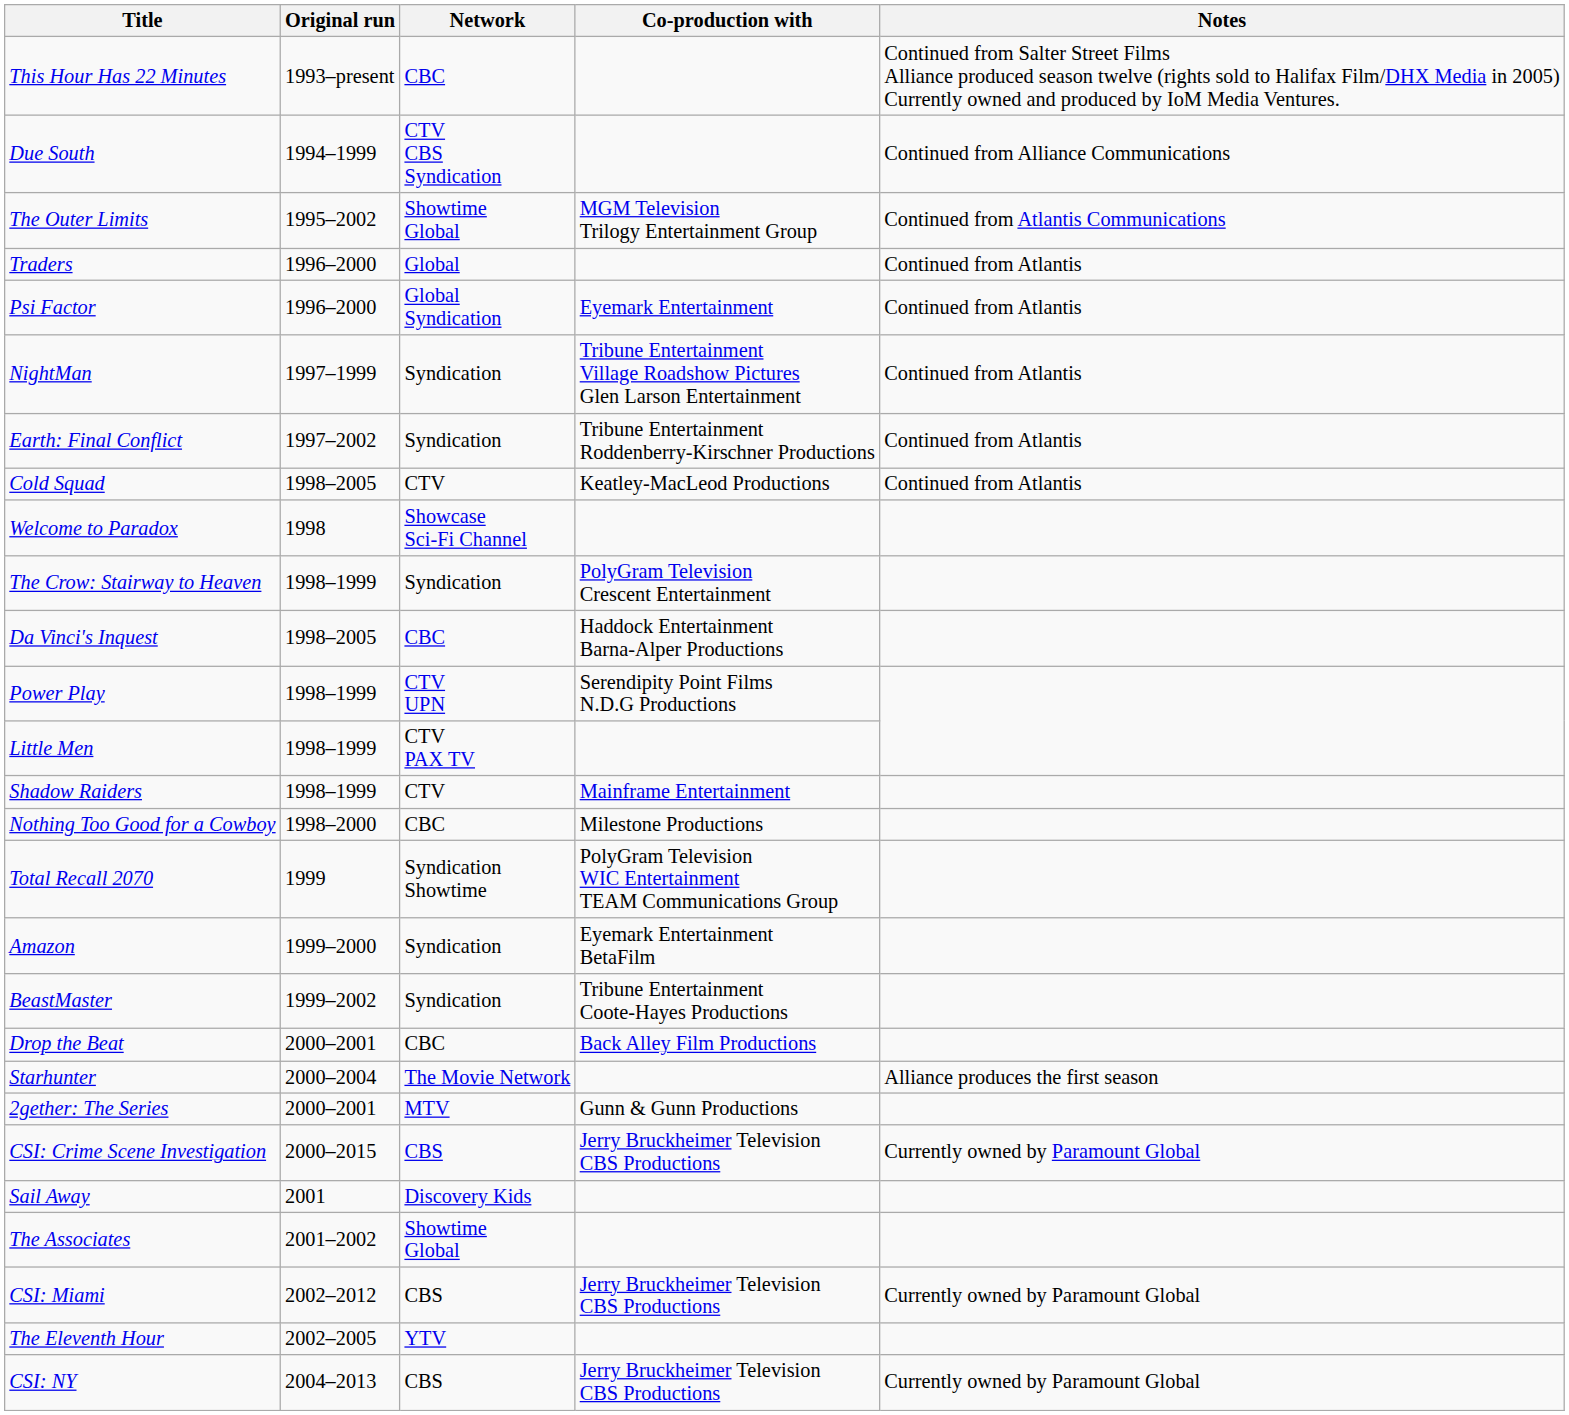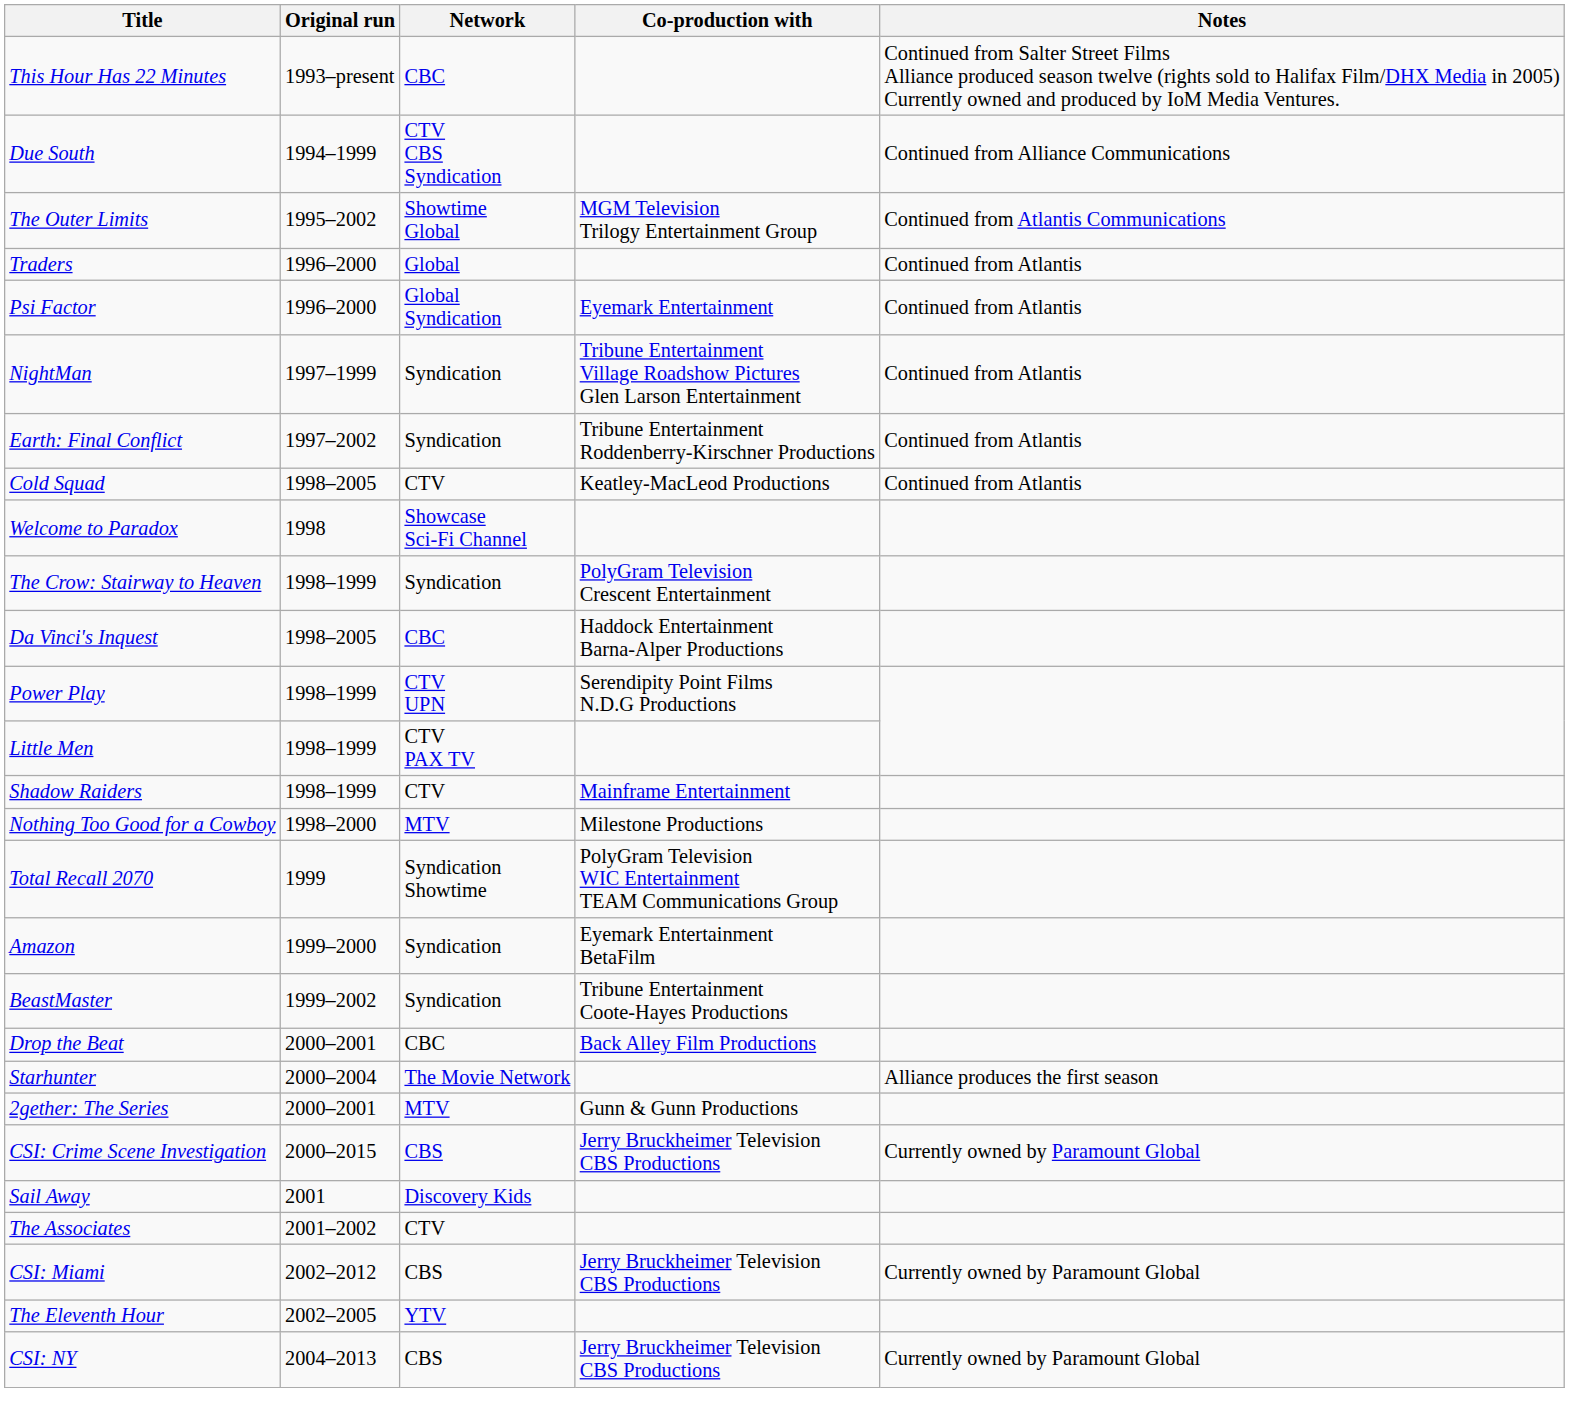 <table class="wikitable sortable">
 <tr>
 <th>Title</th>
 <th>Original run</th>
 <th>Network</th>
 <th>Co-production with</th>
 <th>Notes</th>
 </tr>
 <tr>
 <td><em><a href='#'>This Hour Has 22 Minutes</a></em></td>
 <td>1993–present</td>
 <td><a href='#'>CBC</a></td>
 <td></td>
 <td>Continued from Salter Street Films<br>Alliance produced season twelve (rights sold to Halifax Film/<a href='#'>DHX Media</a> in 2005)<br>Currently owned and produced by IoM Media Ventures.</td>
 </tr>
 <tr>
 <td><em><a href='#'>Due South</a></em></td>
 <td>1994–1999</td>
 <td><a href='#'>CTV</a><br><a href='#'>CBS</a><br><a href='#'>Syndication</a></td>
 <td></td>
 <td>Continued from Alliance Communications</td>
 </tr>
 <tr>
 <td><em><a href='#'>The Outer Limits</a></em></td>
 <td>1995–2002</td>
 <td><a href='#'>Showtime</a><br><a href='#'>Global</a></td>
 <td><a href='#'>MGM Television</a><br>Trilogy Entertainment Group</td>
 <td>Continued from <a href='#'>Atlantis Communications</a></td>
 </tr>
 <tr>
 <td><em><a href='#'>Traders</a></em></td>
 <td>1996–2000</td>
 <td><a href='#'>Global</a></td>
 <td></td>
 <td>Continued from Atlantis</td>
 </tr>
 <tr>
 <td><em><a href='#'>Psi Factor</a></em></td>
 <td>1996–2000</td>
 <td><a href='#'>Global</a><br><a href='#'>Syndication</a></td>
 <td><a href='#'>Eyemark Entertainment</a></td>
 <td>Continued from Atlantis</td>
 </tr>
 <tr>
 <td><em><a href='#'>NightMan</a></em></td>
 <td>1997–1999</td>
 <td>Syndication</td>
 <td><a href='#'>Tribune Entertainment</a><br><a href='#'>Village Roadshow Pictures</a><br>Glen Larson Entertainment</td>
 <td>Continued from Atlantis</td>
 </tr>
 <tr>
 <td><em><a href='#'>Earth: Final Conflict</a></em></td>
 <td>1997–2002</td>
 <td>Syndication</td>
 <td>Tribune Entertainment<br>Roddenberry-Kirschner Productions</td>
 <td>Continued from Atlantis</td>
 </tr>
 <tr>
 <td><em><a href='#'>Cold Squad</a></em></td>
 <td>1998–2005</td>
 <td>CTV</td>
 <td>Keatley-MacLeod Productions</td>
 <td>Continued from Atlantis</td>
 </tr>
 <tr>
 <td><em><a href='#'>Welcome to Paradox</a></em></td>
 <td>1998</td>
 <td><a href='#'>Showcase</a><br><a href='#'>Sci-Fi Channel</a></td>
 <td></td>
 </tr>
 <tr>
 <td><em><a href='#'>The Crow: Stairway to Heaven</a></em></td>
 <td>1998–1999</td>
 <td>Syndication</td>
 <td><a href='#'>PolyGram Television</a><br>Crescent Entertainment</td>
 <td></td>
 </tr>
 <tr>
 <td><em><a href='#'>Da Vinci's Inquest</a></em></td>
 <td>1998–2005</td>
 <td><a href='#'>CBC</a></td>
 <td>Haddock Entertainment<br>Barna-Alper Productions</td>
 <td></td>
 </tr>
 <tr>
 <td><em><a href='#'>Power Play</a></em></td>
 <td>1998–1999</td>
 <td><a href='#'>CTV</a><br><a href='#'>UPN</a></td>
 <td>Serendipity Point Films<br>N.D.G Productions</td>
 </tr>
 <tr>
 <td><em><a href='#'>Little Men</a></em></td>
 <td>1998–1999</td>
 <td>CTV<br><a href='#'>PAX TV</a></td>
 <td></td>
 </tr>
 <tr>
 <td><em><a href='#'>Shadow Raiders</a></em></td>
 <td>1998–1999</td>
 <td>CTV</td>
 <td><a href='#'>Mainframe Entertainment</a></td>
 <td></td>
 </tr>
 <tr>
 <td><em><a href='#'>Nothing Too Good for a Cowboy</a></em></td>
 <td>1998–2000</td>
-<td>CBC</td>
+<td><a href='#'>MTV</a></td>
 <td>Milestone Productions</td>
 <td></td>
 </tr>
 <tr>
 <td><em><a href='#'>Total Recall 2070</a></em></td>
 <td>1999</td>
 <td>Syndication<br>Showtime</td>
 <td>PolyGram Television<br><a href='#'>WIC Entertainment</a><br>TEAM Communications Group</td>
 </tr>
 <tr>
 <td><em><a href='#'>Amazon</a></em></td>
 <td>1999–2000</td>
 <td>Syndication</td>
 <td>Eyemark Entertainment<br>BetaFilm</td>
 <td></td>
 </tr>
 <tr>
 <td><em><a href='#'>BeastMaster</a></em></td>
 <td>1999–2002</td>
 <td>Syndication</td>
 <td>Tribune Entertainment<br>Coote-Hayes Productions</td>
 </tr>
 <tr>
 <td><em><a href='#'>Drop the Beat</a></em></td>
 <td>2000–2001</td>
 <td>CBC</td>
 <td><a href='#'>Back Alley Film Productions</a></td>
 <td></td>
 </tr>
 <tr>
 <td><em><a href='#'>Starhunter</a></em></td>
 <td>2000–2004</td>
 <td><a href='#'>The Movie Network</a></td>
 <td></td>
 <td>Alliance produces the first season</td>
 </tr>
 <tr>
 <td><em><a href='#'>2gether: The Series</a></em></td>
 <td>2000–2001</td>
 <td><a href='#'>MTV</a></td>
 <td>Gunn & Gunn Productions</td>
 </tr>
 <tr>
 <td><em><a href='#'>CSI: Crime Scene Investigation</a></em></td>
 <td>2000–2015</td>
 <td><a href='#'>CBS</a></td>
 <td><a href='#'>Jerry Bruckheimer</a> Television<br><a href='#'>CBS Productions</a></td>
 <td>Currently owned by <a href='#'>Paramount Global</a></td>
 </tr>
 <tr>
 <td><em><a href='#'>Sail Away</a></em></td>
 <td>2001</td>
 <td><a href='#'>Discovery Kids</a></td>
 <td></td>
 <td></td>
 </tr>
 <tr>
 <td><em><a href='#'>The Associates</a></em></td>
 <td>2001–2002</td>
-<td><a href='#'>Showtime</a><br><a href='#'>Global</a></td>
+<td>CTV</td>
 <td></td>
 </tr>
 <tr>
 <td><em><a href='#'>CSI: Miami</a></em></td>
 <td>2002–2012</td>
 <td>CBS</td>
 <td><a href='#'>Jerry Bruckheimer</a> Television<br><a href='#'>CBS Productions</a></td>
 <td>Currently owned by Paramount Global</td>
 </tr>
 <tr>
 <td><em><a href='#'>The Eleventh Hour</a></em></td>
 <td>2002–2005</td>
 <td><a href='#'>YTV</a></td>
 <td></td>
 <td></td>
 </tr>
 <tr>
 <td><em><a href='#'>CSI: NY</a></em></td>
 <td>2004–2013</td>
 <td>CBS</td>
 <td><a href='#'>Jerry Bruckheimer</a> Television<br><a href='#'>CBS Productions</a></td>
 <td>Currently owned by Paramount Global</td>
 </tr>
 </table>
